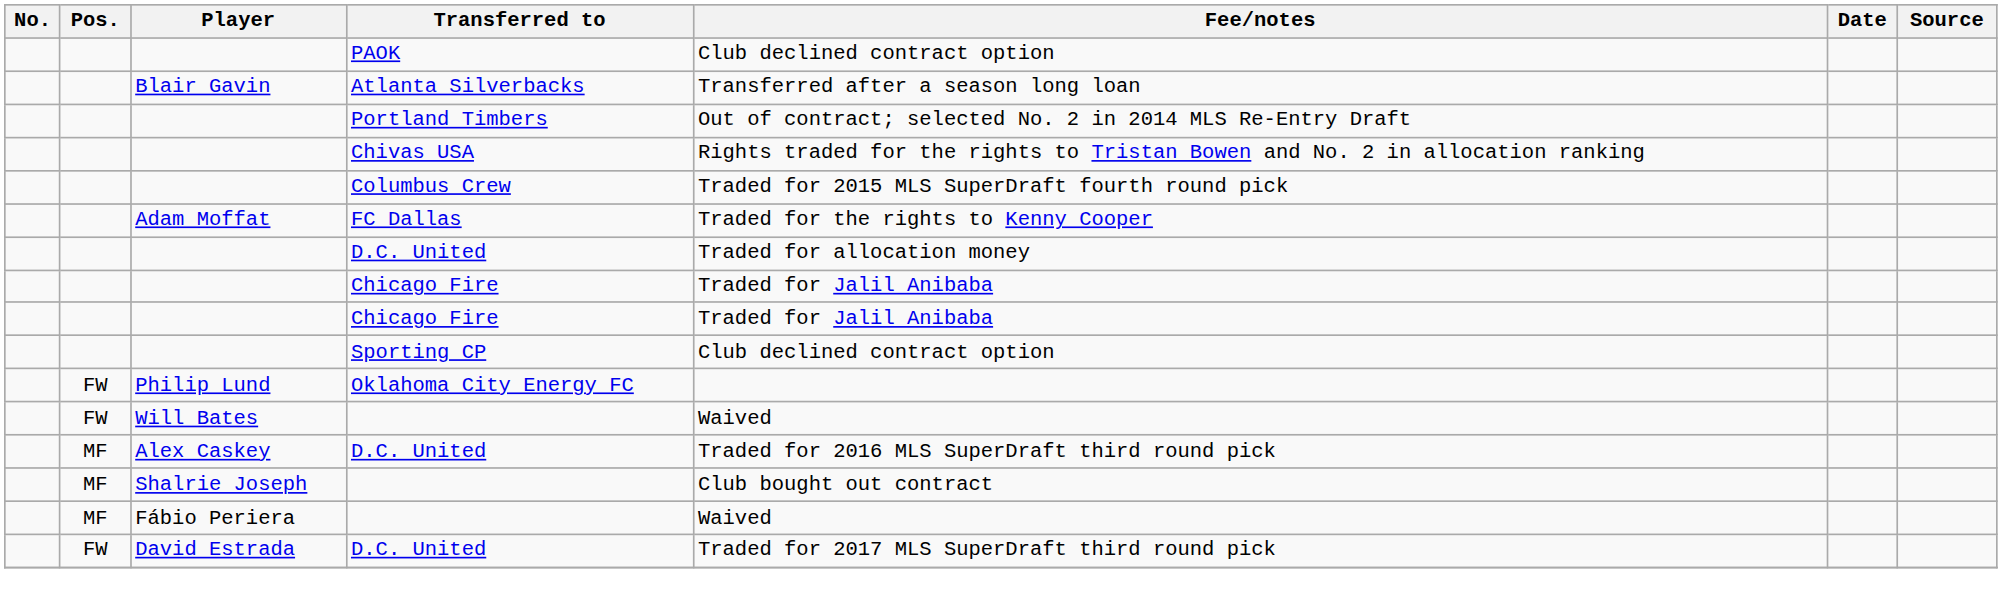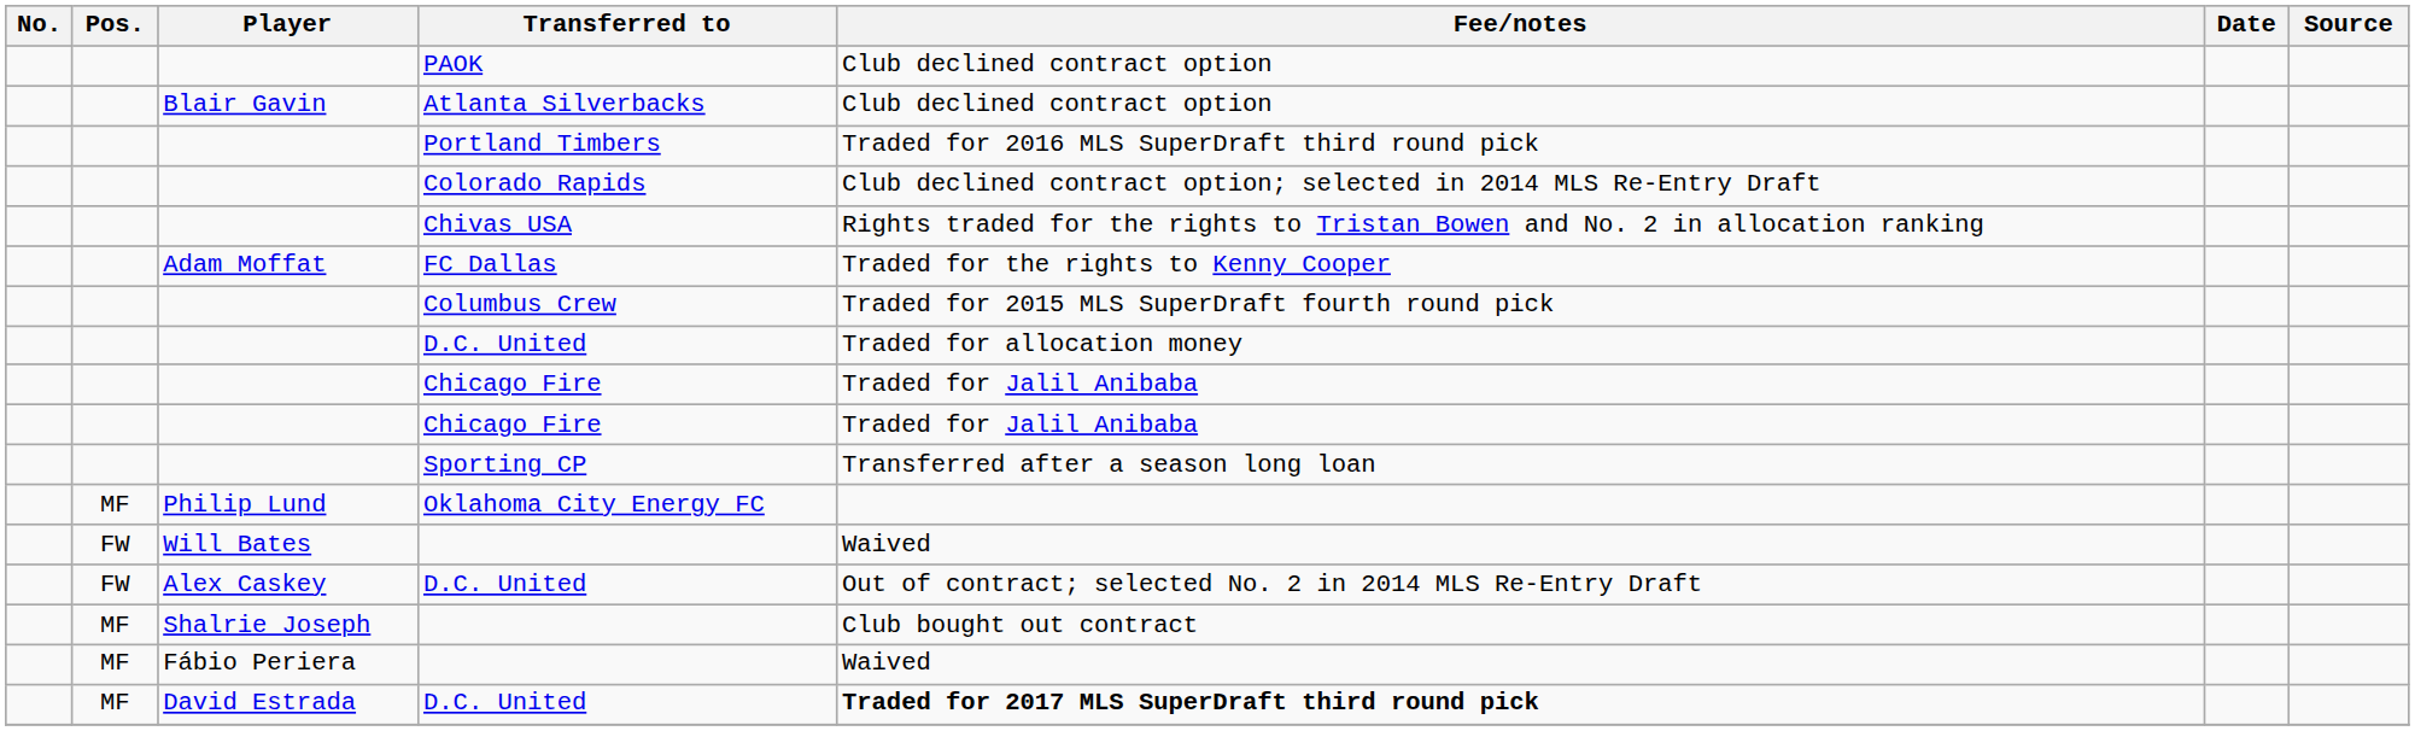 <table class="wikitable sortable" style="width:95%; text-align:center; font-size:95%; text-align:left;">
 <tr>
 <th><strong>No.</strong></th>
 <th><strong>Pos.</strong></th>
 <th><strong>Player</strong></th>
 <th><strong>Transferred to</strong></th>
 <th><strong>Fee/notes</strong></th>
 <th><strong>Date</strong></th>
 <th><strong>Source</strong></th>
 </tr>
 <tr>
 <td></td>
 <td align=center></td>
 <td></td>
 <td> <a href='#'>PAOK</a></td>
 <td>Club declined contract option</td>
 <td></td>
 <td></td>
 </tr>
 <tr>
 <td></td>
 <td align=center></td>
 <td> <a href='#'>Blair Gavin</a></td>
 <td> <a href='#'>Atlanta Silverbacks</a></td>
-<td>Transferred after a season long loan</td>
+<td>Club declined contract option</td>
 <td></td>
 <td></td>
 </tr>
 <tr>
 <td></td>
 <td align=center></td>
 <td></td>
 <td> <a href='#'>Portland Timbers</a></td>
-<td>Out of contract; selected No. 2 in 2014 MLS Re-Entry Draft</td>
+<td>Traded for 2016 MLS SuperDraft third round pick</td>
+<td></td>
+<td></td>
+</tr>
+<tr>
+<td></td>
+<td align=center></td>
+<td></td>
+<td> <a href='#'>Colorado Rapids</a></td>
+<td>Club declined contract option; selected in 2014 MLS Re-Entry Draft</td>
 <td></td>
 <td></td>
 </tr>
 <tr>
 <td></td>
 <td align=center></td>
 <td></td>
 <td> <a href='#'>Chivas USA</a></td>
 <td>Rights traded for the rights to <a href='#'>Tristan Bowen</a> and No. 2 in allocation ranking</td>
 <td></td>
 <td></td>
 </tr>
 <tr>
 <td></td>
 <td align=center></td>
-<td></td>
-<td> <a href='#'>Columbus Crew</a></td>
-<td>Traded for 2015 MLS SuperDraft fourth round pick</td>
+<td> <a href='#'>Adam Moffat</a></td>
+<td> <a href='#'>FC Dallas</a></td>
+<td>Traded for the rights to <a href='#'>Kenny Cooper</a></td>
 <td></td>
 <td></td>
 </tr>
 <tr>
 <td></td>
 <td align=center></td>
-<td> <a href='#'>Adam Moffat</a></td>
-<td> <a href='#'>FC Dallas</a></td>
-<td>Traded for the rights to <a href='#'>Kenny Cooper</a></td>
+<td></td>
+<td> <a href='#'>Columbus Crew</a></td>
+<td>Traded for 2015 MLS SuperDraft fourth round pick</td>
 <td></td>
 <td></td>
 </tr>
 <tr>
 <td></td>
 <td align=center></td>
 <td></td>
 <td> <a href='#'>D.C. United</a></td>
 <td>Traded for allocation money</td>
 <td></td>
 <td></td>
 </tr>
 <tr>
 <td></td>
 <td align=center></td>
 <td></td>
 <td> <a href='#'>Chicago Fire</a></td>
 <td>Traded for <a href='#'>Jalil Anibaba</a></td>
 <td></td>
 <td></td>
 </tr>
 <tr>
 <td></td>
 <td align=center></td>
 <td></td>
 <td> <a href='#'>Chicago Fire</a></td>
 <td>Traded for <a href='#'>Jalil Anibaba</a></td>
 <td></td>
 <td></td>
 </tr>
 <tr>
 <td></td>
 <td align=center></td>
 <td></td>
 <td> <a href='#'>Sporting CP</a></td>
-<td>Club declined contract option</td>
+<td>Transferred after a season long loan</td>
 <td></td>
 <td></td>
 </tr>
 <tr>
 <td></td>
-<td align=center>FW</td>
+<td align=center>MF</td>
 <td> <a href='#'>Philip Lund</a></td>
 <td> <a href='#'>Oklahoma City Energy FC</a></td>
 <td></td>
 <td></td>
 <td></td>
 </tr>
 <tr>
 <td></td>
 <td align=center>FW</td>
 <td> <a href='#'>Will Bates</a></td>
 <td></td>
 <td>Waived</td>
 <td></td>
 <td></td>
 </tr>
 <tr>
 <td></td>
-<td align=center>MF</td>
+<td align=center>FW</td>
 <td> <a href='#'>Alex Caskey</a></td>
 <td> <a href='#'>D.C. United</a></td>
-<td>Traded for 2016 MLS SuperDraft third round pick</td>
+<td>Out of contract; selected No. 2 in 2014 MLS Re-Entry Draft</td>
 <td></td>
 <td></td>
 </tr>
 <tr>
 <td></td>
 <td align=center>MF</td>
 <td> <a href='#'>Shalrie Joseph</a></td>
 <td></td>
 <td>Club bought out contract</td>
 <td></td>
 <td></td>
 </tr>
 <tr>
 <td></td>
 <td align=center>MF</td>
 <td> Fábio Periera</td>
 <td></td>
 <td>Waived</td>
 <td></td>
 <td></td>
 </tr>
 <tr>
 <td></td>
-<td align=center>FW</td>
+<td align=center>MF</td>
 <td> <a href='#'>David Estrada</a></td>
 <td> <a href='#'>D.C. United</a></td>
-<td>Traded for 2017 MLS SuperDraft third round pick</td>
+<td><strong>Traded for 2017 MLS SuperDraft third round pick</strong></td>
 <td></td>
 <td></td>
 </tr>
 <tr>
 </tr>
 </table>
